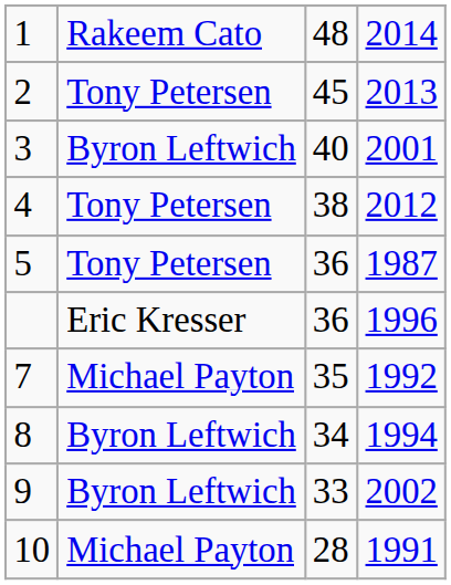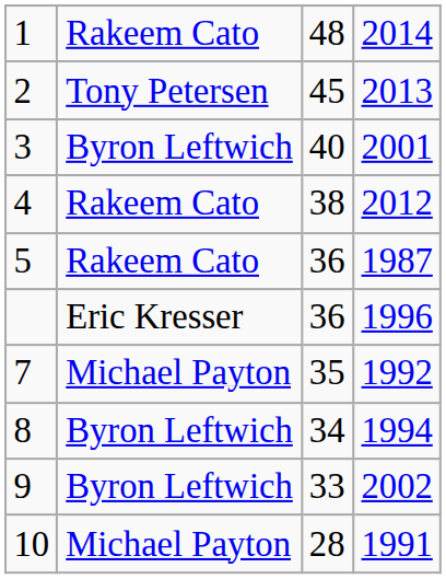 <table class="wikitable">
 <tr>
 </tr>
 <tr>
 <td>1</td>
 <td><a href='#'>Rakeem Cato</a></td>
 <td><abbr>48</abbr></td>
 <td><a href='#'>2014</a></td>
 </tr>
 <tr>
 <td>2</td>
 <td><a href='#'>Tony Petersen</a></td>
 <td><abbr>45</abbr></td>
 <td><a href='#'>2013</a></td>
 </tr>
 <tr>
 <td>3</td>
 <td><a href='#'>Byron Leftwich</a></td>
 <td><abbr>40</abbr></td>
 <td><a href='#'>2001</a></td>
 </tr>
 <tr>
 <td>4</td>
-<td><a href='#'>Tony Petersen</a></td>
+<td><a href='#'>Rakeem Cato</a></td>
 <td><abbr>38</abbr></td>
 <td><a href='#'>2012</a></td>
 </tr>
 <tr>
 <td>5</td>
-<td><a href='#'>Tony Petersen</a></td>
+<td><a href='#'>Rakeem Cato</a></td>
 <td><abbr>36</abbr></td>
 <td><a href='#'>1987</a></td>
 </tr>
 <tr>
 <td></td>
 <td>Eric Kresser</td>
 <td><abbr>36</abbr></td>
 <td><a href='#'>1996</a></td>
 </tr>
 <tr>
 <td>7</td>
 <td><a href='#'>Michael Payton</a></td>
 <td><abbr>35</abbr></td>
 <td><a href='#'>1992</a></td>
 </tr>
 <tr>
 <td>8</td>
 <td><a href='#'>Byron Leftwich</a></td>
 <td><abbr>34</abbr></td>
 <td><a href='#'>1994</a></td>
 </tr>
 <tr>
 <td>9</td>
 <td><a href='#'>Byron Leftwich</a></td>
 <td><abbr>33</abbr></td>
 <td><a href='#'>2002</a></td>
 </tr>
 <tr>
 <td>10</td>
 <td><a href='#'>Michael Payton</a></td>
 <td><abbr>28</abbr></td>
 <td><a href='#'>1991</a></td>
 </tr>
 </table>
